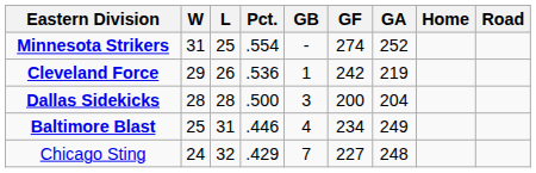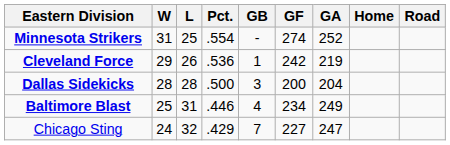 <table class="wikitable" width="470" style="font-size:95%; text-align:center">
 <tr>
 <th width="30%">Eastern Division</th>
 <th width="5%">W</th>
 <th width="5%">L</th>
 <th width="5%">Pct.</th>
 <th width="7.5%">GB</th>
 <th width="7.5%">GF</th>
 <th width="7.5%">GA</th>
 <th width="7.5%">Home</th>
 <th width="7.5%">Road</th>
 </tr>
 <tr>
 <td><strong><a href='#'>Minnesota Strikers</a></strong></td>
 <td>31</td>
 <td>25</td>
 <td>.554</td>
 <td>-</td>
 <td>274</td>
 <td>252</td>
 <td></td>
 <td></td>
 </tr>
 <tr>
 <td><strong><a href='#'>Cleveland Force</a></strong></td>
 <td>29</td>
 <td>26</td>
 <td>.536</td>
 <td>1</td>
 <td>242</td>
 <td>219</td>
 <td></td>
 <td></td>
 </tr>
 <tr>
 <td><strong><a href='#'>Dallas Sidekicks</a></strong></td>
 <td>28</td>
 <td>28</td>
 <td>.500</td>
 <td>3</td>
 <td>200</td>
 <td>204</td>
 <td></td>
 <td></td>
 </tr>
 <tr>
 <td><strong><a href='#'>Baltimore Blast</a></strong></td>
 <td>25</td>
 <td>31</td>
 <td>.446</td>
 <td>4</td>
 <td>234</td>
 <td>249</td>
 <td></td>
 <td></td>
 </tr>
 <tr>
 <td><a href='#'>Chicago Sting</a></td>
 <td>24</td>
 <td>32</td>
 <td>.429</td>
 <td>7</td>
 <td>227</td>
-<td>248</td>
+<td>247</td>
 <td></td>
 <td></td>
 </tr>
 </table>
